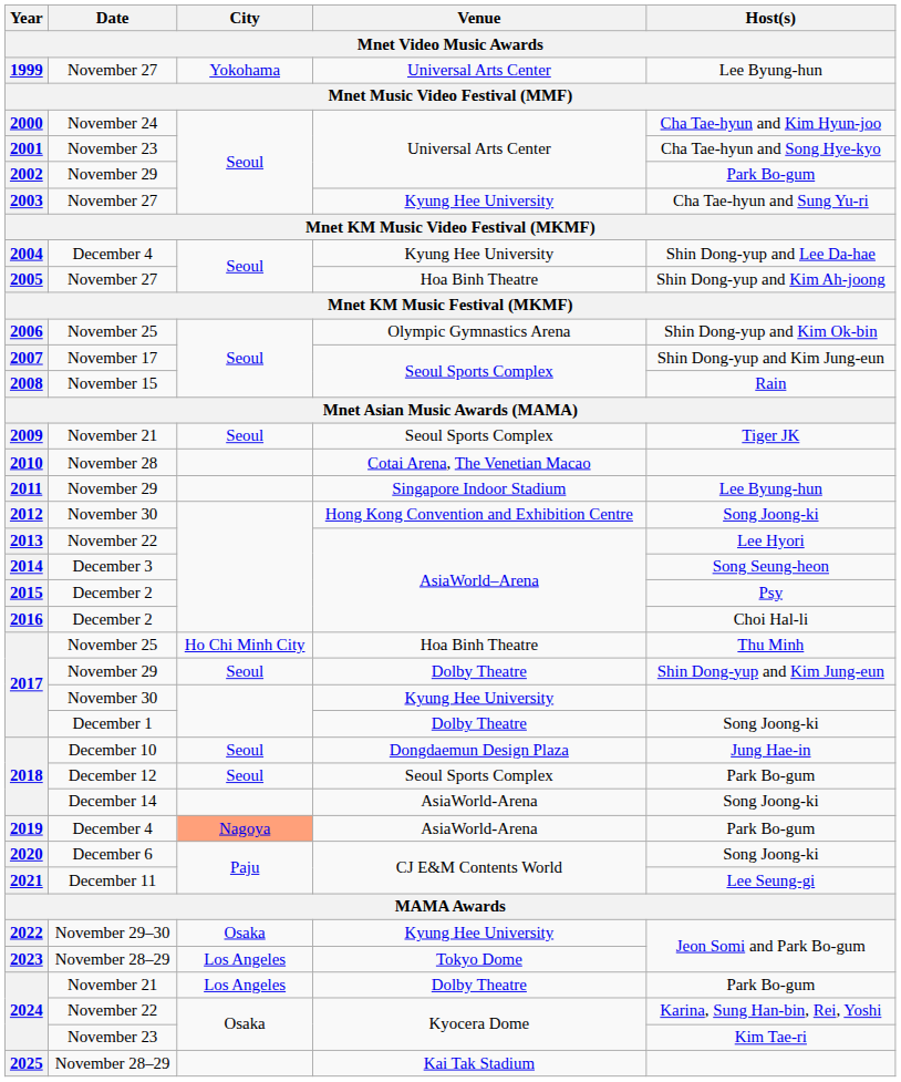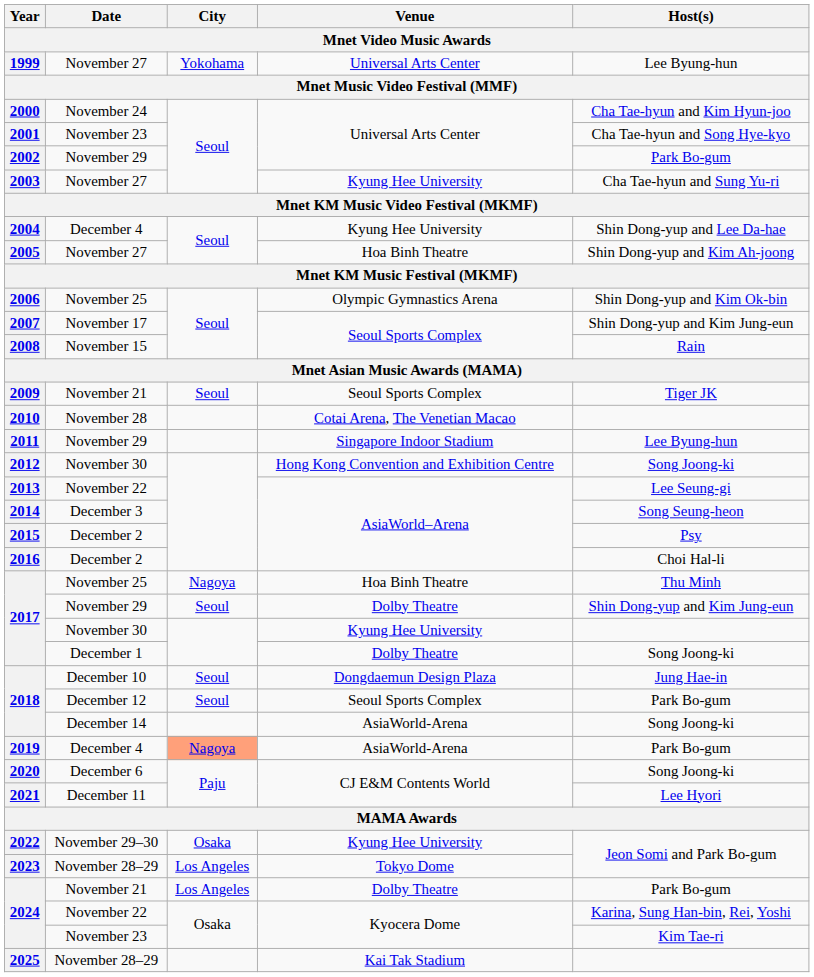 <table class="wikitable plainrowheaders" style="width:98%; text-align:center;">
 <tr>
 <th scope="col">Year</th>
 <th scope="col">Date</th>
 <th scope="col">City</th>
 <th scope="col">Venue</th>
 <th scope="col">Host(s)</th>
 </tr>
 <tr>
 <th colspan="5">Mnet Video Music Awards</th>
 </tr>
 <tr>
 <th scope="row" style="text-align:center;"><a href='#'>1999</a></th>
 <td>November 27</td>
 <td> <a href='#'>Yokohama</a></td>
 <td><a href='#'>Universal Arts Center</a></td>
 <td>Lee Byung-hun</td>
 </tr>
 <tr>
 <th colspan="5">Mnet Music Video Festival (MMF)</th>
 </tr>
 <tr>
 <th scope="row" style="text-align:center;"><a href='#'>2000</a></th>
 <td>November 24</td>
 <td rowspan="4"> <a href='#'>Seoul</a></td>
 <td rowspan="3">Universal Arts Center</td>
 <td><a href='#'>Cha Tae-hyun</a> and <a href='#'>Kim Hyun-joo</a></td>
 </tr>
 <tr>
 <th scope="row" style="text-align:center;"><a href='#'>2001</a></th>
 <td>November 23</td>
 <td>Cha Tae-hyun and <a href='#'>Song Hye-kyo</a></td>
 </tr>
 <tr>
 <th scope="row" style="text-align:center;"><a href='#'>2002</a></th>
 <td>November 29</td>
 <td><a href='#'>Park Bo-gum</a></td>
 </tr>
 <tr>
 <th scope="row" style="text-align:center;"><a href='#'>2003</a></th>
 <td>November 27</td>
 <td><a href='#'>Kyung Hee University</a></td>
 <td>Cha Tae-hyun and <a href='#'>Sung Yu-ri</a></td>
 </tr>
 <tr>
 <th colspan="5">Mnet KM Music Video Festival (MKMF)</th>
 </tr>
 <tr>
 <th scope="row" style="text-align:center;"><a href='#'>2004</a></th>
 <td>December 4</td>
 <td rowspan="2"> <a href='#'>Seoul</a></td>
 <td>Kyung Hee University</td>
 <td>Shin Dong-yup and <a href='#'>Lee Da-hae</a></td>
 </tr>
 <tr>
 <th scope="row" style="text-align:center;" style="text-align:center;"><a href='#'>2005</a></th>
 <td>November 27</td>
 <td>Hoa Binh Theatre</td>
 <td>Shin Dong-yup and <a href='#'>Kim Ah-joong</a></td>
 </tr>
 <tr>
 <th colspan="5">Mnet KM Music Festival (MKMF)</th>
 </tr>
 <tr>
 <th scope="row" style="text-align:center;"><a href='#'>2006</a></th>
 <td>November 25</td>
 <td rowspan="3"> <a href='#'>Seoul</a></td>
 <td>Olympic Gymnastics Arena</td>
 <td>Shin Dong-yup and <a href='#'>Kim Ok-bin</a></td>
 </tr>
 <tr>
 <th scope="row" style="text-align:center;"><a href='#'>2007</a></th>
 <td>November 17</td>
 <td rowspan="2"><a href='#'>Seoul Sports Complex</a></td>
 <td>Shin Dong-yup and Kim Jung-eun</td>
 </tr>
 <tr>
 <th scope="row" style="text-align:center;"><a href='#'>2008</a></th>
 <td>November 15</td>
 <td><a href='#'>Rain</a></td>
 </tr>
 <tr>
 <th colspan="5">Mnet Asian Music Awards (MAMA)</th>
 </tr>
 <tr>
 <th scope="row" style="text-align:center;"><a href='#'>2009</a></th>
 <td>November 21</td>
 <td> <a href='#'>Seoul</a></td>
 <td>Seoul Sports Complex</td>
 <td><a href='#'>Tiger JK</a></td>
 </tr>
 <tr>
 <th scope="row" style="text-align:center;"><a href='#'>2010</a></th>
 <td>November 28</td>
 <td></td>
 <td><a href='#'>Cotai Arena</a>, <a href='#'>The Venetian Macao</a></td>
 <td></td>
 </tr>
 <tr>
 <th scope="row" style="text-align:center;"><a href='#'>2011</a></th>
 <td>November 29</td>
 <td></td>
 <td><a href='#'>Singapore Indoor Stadium</a></td>
 <td><a href='#'>Lee Byung-hun</a></td>
 </tr>
 <tr>
 <th scope="row" style="text-align:center;"><a href='#'>2012</a></th>
 <td>November 30</td>
 <td rowspan="5"></td>
 <td><a href='#'>Hong Kong Convention and Exhibition Centre</a></td>
 <td><a href='#'>Song Joong-ki</a></td>
 </tr>
 <tr>
 <th scope="row" style="text-align:center;"><a href='#'>2013</a></th>
 <td>November 22</td>
 <td rowspan="4"><a href='#'>AsiaWorld–Arena</a></td>
-<td><a href='#'>Lee Hyori</a></td>
+<td><a href='#'>Lee Seung-gi</a></td>
 </tr>
 <tr>
 <th scope="row" style="text-align:center;"><a href='#'>2014</a></th>
 <td>December 3</td>
 <td><a href='#'>Song Seung-heon</a></td>
 </tr>
 <tr>
 <th scope="row" style="text-align:center;"><a href='#'>2015</a></th>
 <td>December 2</td>
 <td><a href='#'>Psy</a></td>
 </tr>
 <tr>
 <th scope="row" style="text-align:center;"><a href='#'>2016</a></th>
 <td>December 2</td>
 <td>Choi Hal-li</td>
 </tr>
 <tr>
 <th scope="row" style="text-align:center;" rowspan="4"><a href='#'>2017</a></th>
 <td>November 25</td>
-<td> <a href='#'>Ho Chi Minh City</a></td>
+<td> <a href='#'>Nagoya</a></td>
 <td>Hoa Binh Theatre</td>
 <td><a href='#'>Thu Minh</a></td>
 </tr>
 <tr>
 <td>November 29</td>
 <td> <a href='#'>Seoul</a></td>
 <td><a href='#'>Dolby Theatre</a></td>
 <td><a href='#'>Shin Dong-yup</a> and <a href='#'>Kim Jung-eun</a></td>
 </tr>
 <tr>
 <td>November 30</td>
 <td rowspan="2"></td>
 <td><a href='#'>Kyung Hee University</a></td>
 <td></td>
 </tr>
 <tr>
 <td>December 1</td>
 <td><a href='#'>Dolby Theatre</a></td>
 <td>Song Joong-ki</td>
 </tr>
 <tr>
 <th scope="row" style="text-align:center;" rowspan="3"><a href='#'>2018</a></th>
 <td>December 10</td>
 <td> <a href='#'>Seoul</a></td>
 <td><a href='#'>Dongdaemun Design Plaza</a></td>
 <td><a href='#'>Jung Hae-in</a></td>
 </tr>
 <tr>
 <td>December 12</td>
 <td> <a href='#'>Seoul</a></td>
 <td>Seoul Sports Complex</td>
 <td>Park Bo-gum</td>
 </tr>
 <tr>
 <td>December 14</td>
 <td></td>
 <td>AsiaWorld-Arena</td>
 <td>Song Joong-ki</td>
 </tr>
 <tr>
 <th scope="row" style="text-align:center;"><a href='#'>2019</a></th>
 <td>December 4</td>
 <td style="background: lightsalmon;"> <a href='#'>Nagoya</a></td>
 <td>AsiaWorld-Arena</td>
 <td>Park Bo-gum</td>
 </tr>
 <tr>
 <th scope="row" style="text-align:center;"><a href='#'>2020</a></th>
 <td>December 6</td>
 <td rowspan="2"> <a href='#'>Paju</a></td>
 <td rowspan="2">CJ E&M Contents World</td>
 <td>Song Joong-ki</td>
 </tr>
 <tr>
 <th scope="row" style="text-align:center;"><a href='#'>2021</a></th>
 <td>December 11</td>
-<td><a href='#'>Lee Seung-gi</a></td>
+<td><a href='#'>Lee Hyori</a></td>
 </tr>
 <tr>
 <th colspan="5">MAMA Awards</th>
 </tr>
 <tr>
 <th scope="row" style="text-align:center;"><a href='#'>2022</a></th>
 <td>November 29–30</td>
 <td> <a href='#'>Osaka</a></td>
 <td><a href='#'>Kyung Hee University</a></td>
 <td rowspan="2"><a href='#'>Jeon Somi</a> and Park Bo-gum</td>
 </tr>
 <tr>
 <th scope="row" style="text-align:center;"><a href='#'>2023</a></th>
 <td>November 28–29</td>
 <td> <a href='#'>Los Angeles</a></td>
 <td><a href='#'>Tokyo Dome</a></td>
 </tr>
 <tr>
 <th rowspan="3" scope="row" style="text-align:center;"><a href='#'>2024</a></th>
 <td>November 21</td>
 <td> <a href='#'>Los Angeles</a></td>
 <td><a href='#'>Dolby Theatre</a></td>
 <td>Park Bo-gum</td>
 </tr>
 <tr>
 <td>November 22</td>
 <td rowspan="2"> Osaka</td>
 <td rowspan="2">Kyocera Dome</td>
 <td><a href='#'>Karina</a>, <a href='#'>Sung Han-bin</a>, <a href='#'>Rei</a>, <a href='#'>Yoshi</a></td>
 </tr>
 <tr>
 <td>November 23</td>
 <td><a href='#'>Kim Tae-ri</a></td>
 </tr>
 <tr>
 <th scope="row" style="text-align: center;"><a href='#'>2025</a></th>
 <td>November 28–29</td>
 <td></td>
 <td><a href='#'> Kai Tak Stadium</a></td>
 <td></td>
 </tr>
 </table>
